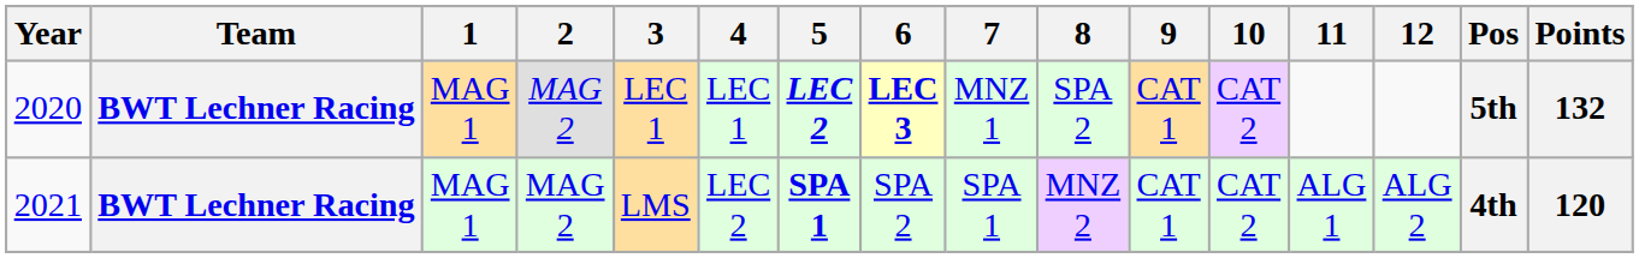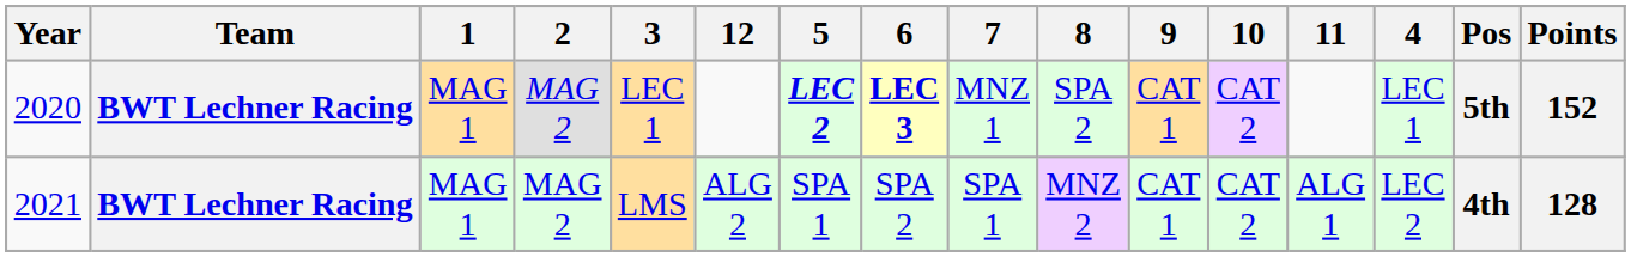 <table class="wikitable" style="text-align:center; font-size:85%">
 <tr>
 <th>Year</th>
 <th>Team</th>
 <th>1</th>
 <th>2</th>
 <th>3</th>
-<th>4</th>
+<th>12</th>
 <th>5</th>
 <th>6</th>
 <th>7</th>
 <th>8</th>
 <th>9</th>
 <th>10</th>
 <th>11</th>
-<th>12</th>
+<th>4</th>
 <th>Pos</th>
 <th>Points</th>
 </tr>
 <tr>
 <td><a href='#'>2020</a></td>
 <th nowrap><a href='#'>BWT Lechner Racing</a></th>
 <td style="background:#FFDF9F;"><a href='#'>MAG<br>1</a><br></td>
 <td style="background:#DFDFDF;"><em><a href='#'>MAG<br>2</a></em><br></td>
 <td style="background:#FFDF9F;"><a href='#'>LEC<br>1</a><br></td>
-<td style="background:#DFFFDF;"><a href='#'>LEC<br>1</a><br></td>
+<td></td>
 <td style="background:#DFFFDF;"><strong><em><a href='#'>LEC<br>2</a></em><br></strong></td>
 <td style="background:#FFFFBF;"><strong><a href='#'>LEC<br>3</a></strong><br></td>
 <td style="background:#DFFFDF;"><a href='#'>MNZ<br>1</a><br></td>
 <td style="background:#DFFFDF;"><a href='#'>SPA<br>2</a><br></td>
 <td style="background:#FFDF9F;"><a href='#'>CAT<br>1</a><br></td>
 <td style="background:#EFCFFF;"><a href='#'>CAT<br>2</a><br></td>
 <td></td>
-<td></td>
+<td style="background:#DFFFDF;"><a href='#'>LEC<br>1</a><br></td>
 <th>5th</th>
-<th>132</th>
+<th>152</th>
 </tr>
 <tr>
 <td><a href='#'>2021</a></td>
 <th nowrap><a href='#'>BWT Lechner Racing</a></th>
 <td style="background:#DFFFDF;"><a href='#'>MAG<br>1</a><br></td>
 <td style="background:#DFFFDF;"><a href='#'>MAG<br>2</a><br></td>
 <td style="background:#FFDF9F;"><a href='#'>LMS</a><br></td>
-<td style="background:#DFFFDF;"><a href='#'>LEC<br>2</a><br></td>
-<td style="background:#DFFFDF;"><strong><a href='#'>SPA<br>1</a><br></strong></td>
+<td style="background:#DFFFDF;"><a href='#'>ALG<br>2</a><br></td>
+<td style="background:#DFFFDF;"><a href='#'>SPA<br>1</a><br></td>
 <td style="background:#DFFFDF;"><a href='#'>SPA<br>2</a><br></td>
 <td style="background:#DFFFDF;"><a href='#'>SPA<br>1</a><br></td>
 <td style="background:#EFCFFF;"><a href='#'>MNZ<br>2</a><br></td>
 <td style="background:#DFFFDF;"><a href='#'>CAT<br>1</a><br></td>
 <td style="background:#DFFFDF;"><a href='#'>CAT<br>2</a><br></td>
 <td style="background:#DFFFDF;"><a href='#'>ALG<br>1</a><br></td>
-<td style="background:#DFFFDF;"><a href='#'>ALG<br>2</a><br></td>
+<td style="background:#DFFFDF;"><a href='#'>LEC<br>2</a><br></td>
 <th>4th</th>
-<th>120</th>
+<th>128</th>
 </tr>
 </table>
